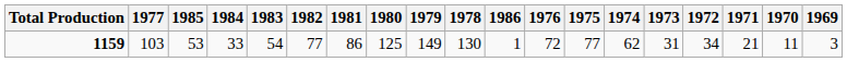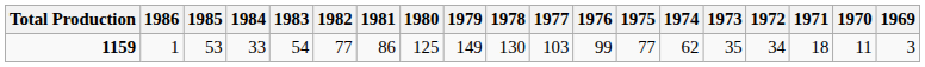 <table class="wikitable" style="text-align: right; font-size: 96%;">
 <tr>
 <th>Total Production</th>
-<th>1977</th>
+<th>1986</th>
 <th>1985</th>
 <th>1984</th>
 <th>1983</th>
 <th>1982</th>
 <th>1981</th>
 <th>1980</th>
 <th>1979</th>
 <th>1978</th>
-<th>1986</th>
+<th>1977</th>
 <th>1976</th>
 <th>1975</th>
 <th>1974</th>
 <th>1973</th>
 <th>1972</th>
 <th>1971</th>
 <th>1970</th>
 <th>1969</th>
 </tr>
 <tr>
 <td><strong>1159</strong></td>
-<td>103</td>
+<td>1</td>
 <td>53</td>
 <td>33</td>
 <td>54</td>
 <td>77</td>
 <td>86</td>
 <td>125</td>
 <td>149</td>
 <td>130</td>
-<td>1</td>
-<td>72</td>
+<td>103</td>
+<td>99</td>
 <td>77</td>
 <td>62</td>
-<td>31</td>
+<td>35</td>
 <td>34</td>
-<td>21</td>
+<td>18</td>
 <td>11</td>
 <td>3</td>
 </tr>
 </table>
